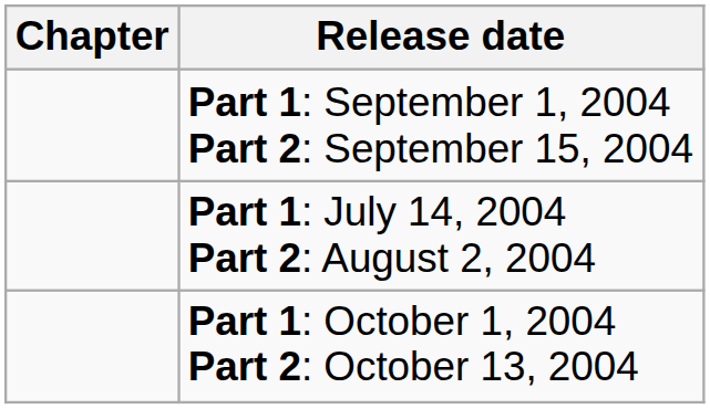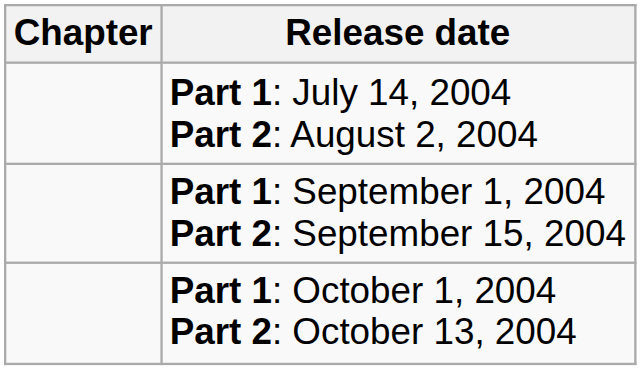 <table class="wikitable">
 <tr>
 <th>Chapter</th>
 <th>Release date</th>
 </tr>
 <tr>
 <td></td>
-<td><strong>Part 1</strong>: September 1, 2004<br><strong>Part 2</strong>: September 15, 2004</td>
+<td><strong>Part 1</strong>: July 14, 2004<br><strong>Part 2</strong>: August 2, 2004</td>
 </tr>
 <tr>
 <td></td>
-<td><strong>Part 1</strong>: July 14, 2004<br><strong>Part 2</strong>: August 2, 2004</td>
+<td><strong>Part 1</strong>: September 1, 2004<br><strong>Part 2</strong>: September 15, 2004</td>
 </tr>
 <tr>
 <td></td>
 <td><strong>Part 1</strong>: October 1, 2004<br><strong>Part 2</strong>: October 13, 2004</td>
 </tr>
 </table>
